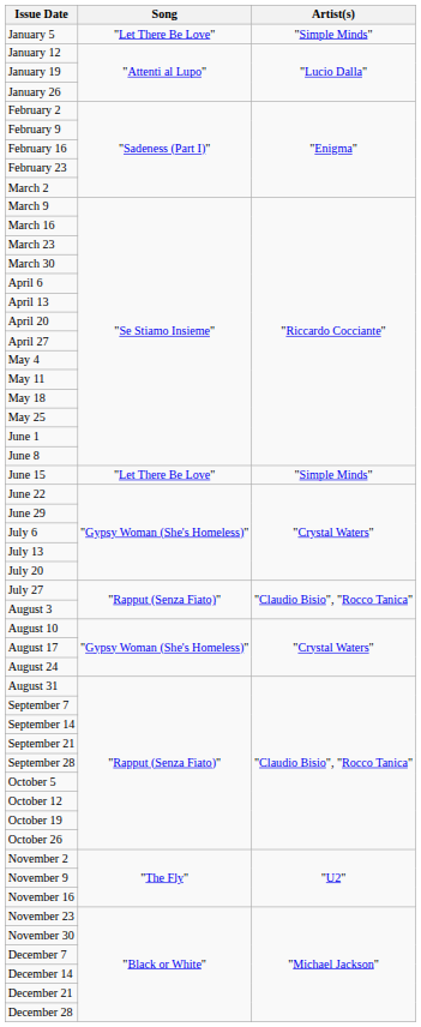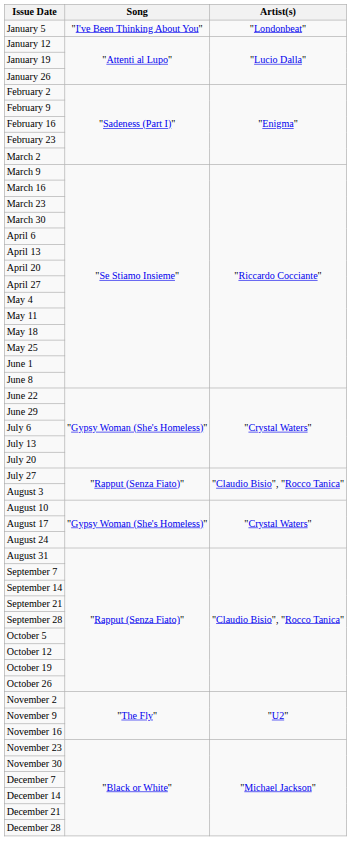 <table class="wikitable">
 <tr>
 <th align="center">Issue Date</th>
 <th align="center">Song</th>
 <th align="center">Artist(s)</th>
 </tr>
 <tr>
 <td align="left">January 5</td>
-<td align="center" rowspan="1">"<a href='#'>Let There Be Love</a>"</td>
-<td align="center" rowspan="1">"<a href='#'>Simple Minds</a>"</td>
+<td align="center" rowspan="1">"<a href='#'>I've Been Thinking About You</a>"</td>
+<td align="center" rowspan="1">"<a href='#'>Londonbeat</a>"</td>
 </tr>
 <tr>
 <td align="left">January 12</td>
 <td align="center" rowspan="3">"<a href='#'>Attenti al Lupo</a>"</td>
 <td align="center" rowspan="3">"<a href='#'>Lucio Dalla</a>"</td>
 </tr>
 <tr>
 <td>January 19</td>
 </tr>
 <tr>
 <td>January 26</td>
 </tr>
 <tr>
 <td align="left">February 2</td>
 <td align="center" rowspan="5">"<a href='#'>Sadeness (Part I)</a>"</td>
 <td align="center" rowspan="5">"<a href='#'>Enigma</a>"</td>
 </tr>
 <tr>
 <td>February 9</td>
 </tr>
 <tr>
 <td>February 16</td>
 </tr>
 <tr>
 <td>February 23</td>
 </tr>
 <tr>
 <td>March 2</td>
 </tr>
 <tr>
 <td align="left">March 9</td>
 <td align="center" rowspan="14">"<a href='#'>Se Stiamo Insieme</a>"</td>
 <td align="center" rowspan="14">"<a href='#'>Riccardo Cocciante</a>"</td>
 </tr>
 <tr>
 <td>March 16</td>
 </tr>
 <tr>
 <td>March 23</td>
 </tr>
 <tr>
 <td>March 30</td>
 </tr>
 <tr>
 <td>April 6</td>
 </tr>
 <tr>
 <td>April 13</td>
 </tr>
 <tr>
 <td>April 20</td>
 </tr>
 <tr>
 <td>April 27</td>
 </tr>
 <tr>
 <td>May 4</td>
 </tr>
 <tr>
 <td>May 11</td>
 </tr>
 <tr>
 <td>May 18</td>
 </tr>
 <tr>
 <td>May 25</td>
 </tr>
 <tr>
 <td>June 1</td>
 </tr>
 <tr>
 <td>June 8</td>
-</tr>
-<tr>
-<td align="left">June 15</td>
-<td align="center" rowspan="1">"<a href='#'>Let There Be Love</a>"</td>
-<td align="center" rowspan="1">"<a href='#'>Simple Minds</a>"</td>
 </tr>
 <tr>
 <td align="left">June 22</td>
 <td align="center" rowspan="5">"<a href='#'>Gypsy Woman (She's Homeless)</a>"</td>
 <td align="center" rowspan="5">"<a href='#'>Crystal Waters</a>"</td>
 </tr>
 <tr>
 <td>June 29</td>
 </tr>
 <tr>
 <td>July 6</td>
 </tr>
 <tr>
 <td>July 13</td>
 </tr>
 <tr>
 <td>July 20</td>
 </tr>
 <tr>
 <td align="left">July 27</td>
 <td align="center" rowspan="2">"<a href='#'>Rapput (Senza Fiato)</a>"</td>
 <td align="center" rowspan="2">"<a href='#'>Claudio Bisio</a>", "<a href='#'>Rocco Tanica</a>"</td>
 </tr>
 <tr>
 <td>August 3</td>
 </tr>
 <tr>
 <td align="left">August 10</td>
 <td align="center" rowspan="3">"<a href='#'>Gypsy Woman (She's Homeless)</a>"</td>
 <td align="center" rowspan="3">"<a href='#'>Crystal Waters</a>"</td>
 </tr>
 <tr>
 <td>August 17</td>
 </tr>
 <tr>
 <td>August 24</td>
 </tr>
 <tr>
 <td align="left">August 31</td>
 <td align="center" rowspan="9">"<a href='#'>Rapput (Senza Fiato)</a>"</td>
 <td align="center" rowspan="9">"<a href='#'>Claudio Bisio</a>", "<a href='#'>Rocco Tanica</a>"</td>
 </tr>
 <tr>
 <td>September 7</td>
 </tr>
 <tr>
 <td>September 14</td>
 </tr>
 <tr>
 <td>September 21</td>
 </tr>
 <tr>
 <td>September 28</td>
 </tr>
 <tr>
 <td>October 5</td>
 </tr>
 <tr>
 <td>October 12</td>
 </tr>
 <tr>
 <td>October 19</td>
 </tr>
 <tr>
 <td>October 26</td>
 </tr>
 <tr>
 <td align="left">November 2</td>
 <td align="center" rowspan="3">"<a href='#'>The Fly</a>"</td>
 <td align="center" rowspan="3">"<a href='#'>U2</a>"</td>
 </tr>
 <tr>
 <td>November 9</td>
 </tr>
 <tr>
 <td>November 16</td>
 </tr>
 <tr>
 <td align="left">November 23</td>
 <td align="center" rowspan="6">"<a href='#'>Black or White</a>"</td>
 <td align="center" rowspan="6">"<a href='#'>Michael Jackson</a>"</td>
 </tr>
 <tr>
 <td>November 30</td>
 </tr>
 <tr>
 <td>December 7</td>
 </tr>
 <tr>
 <td>December 14</td>
 </tr>
 <tr>
 <td>December 21</td>
 </tr>
 <tr>
 <td>December 28</td>
 </tr>
 </table>
